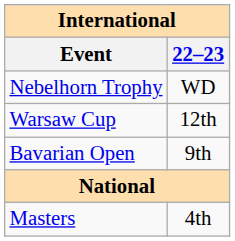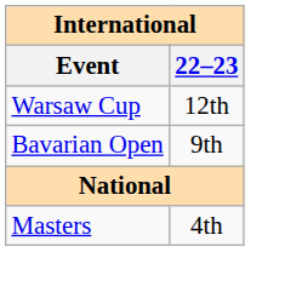 <table class="wikitable" style="text-align:center">
 <tr>
 <th style="background-color: #ffdead; " colspan=2 align=center>International</th>
 </tr>
 <tr>
 <th>Event</th>
 <th><a href='#'>22–23</a></th>
-</tr>
-<tr>
-<td align=left> <a href='#'>Nebelhorn Trophy</a></td>
-<td>WD</td>
 </tr>
 <tr>
 <td align=left> <a href='#'>Warsaw Cup</a></td>
 <td>12th</td>
 </tr>
 <tr>
 <td align=left><a href='#'>Bavarian Open</a></td>
 <td>9th</td>
 </tr>
 <tr>
 <th style="background-color: #ffdead; " colspan=2 align=center>National</th>
 </tr>
 <tr>
 <td align=left><a href='#'>Masters</a></td>
 <td>4th</td>
 </tr>
 </table>
